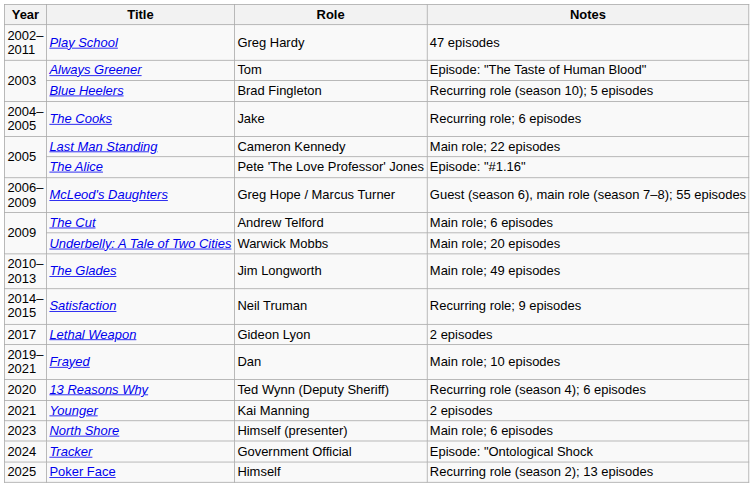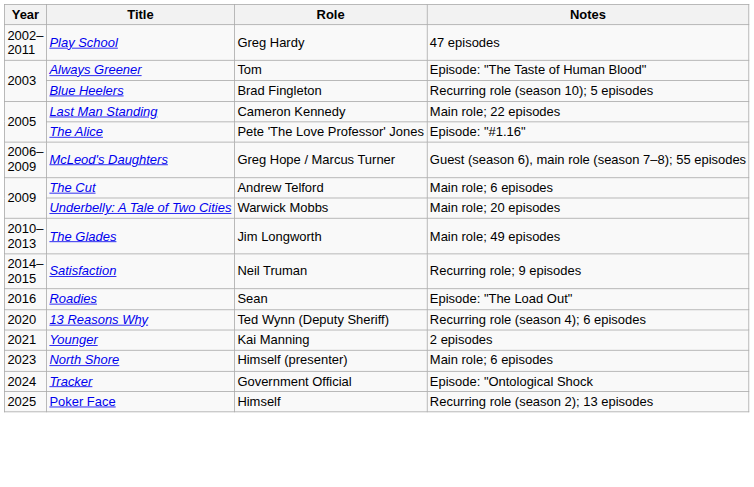 <table class="wikitable sortable">
 <tr>
 <th scope="col">Year</th>
 <th scope="col">Title</th>
 <th scope="col">Role</th>
 <th scope="col" class="unsortable">Notes</th>
 </tr>
 <tr>
 <td>2002–<br>2011</td>
 <td><em><a href='#'>Play School</a></em></td>
 <td>Greg Hardy</td>
 <td>47 episodes</td>
 </tr>
 <tr>
 <td rowspan="2">2003</td>
 <td><em><a href='#'>Always Greener</a></em></td>
 <td>Tom</td>
 <td>Episode: "The Taste of Human Blood"</td>
 </tr>
 <tr>
 <td><em><a href='#'>Blue Heelers</a></em></td>
 <td>Brad Fingleton</td>
 <td>Recurring role (season 10); 5 episodes</td>
-</tr>
-<tr>
-<td>2004–<br>2005</td>
-<td><em><a href='#'>The Cooks</a></em></td>
-<td>Jake</td>
-<td>Recurring role; 6 episodes</td>
 </tr>
 <tr>
 <td rowspan="2">2005</td>
 <td><em><a href='#'>Last Man Standing</a></em></td>
 <td>Cameron Kennedy</td>
 <td>Main role; 22 episodes</td>
 </tr>
 <tr>
 <td><em><a href='#'>The Alice</a></em></td>
 <td>Pete 'The Love Professor' Jones</td>
 <td>Episode: "#1.16"</td>
 </tr>
 <tr>
 <td>2006–<br>2009</td>
 <td><em><a href='#'>McLeod's Daughters</a></em></td>
 <td>Greg Hope / Marcus Turner</td>
 <td>Guest (season 6), main role (season 7–8); 55 episodes</td>
 </tr>
 <tr>
 <td rowspan="2">2009</td>
 <td><em><a href='#'>The Cut</a></em></td>
 <td>Andrew Telford</td>
 <td>Main role; 6 episodes</td>
 </tr>
 <tr>
 <td><em><a href='#'>Underbelly: A Tale of Two Cities</a></em></td>
 <td>Warwick Mobbs</td>
 <td>Main role; 20 episodes</td>
 </tr>
 <tr>
 <td>2010–<br>2013</td>
 <td><em><a href='#'>The Glades</a></em></td>
 <td>Jim Longworth</td>
 <td>Main role; 49 episodes</td>
 </tr>
 <tr>
 <td>2014–<br>2015</td>
 <td><em><a href='#'>Satisfaction</a></em></td>
 <td>Neil Truman</td>
 <td>Recurring role; 9 episodes</td>
 </tr>
 <tr>
-<td>2017</td>
-<td><em><a href='#'>Lethal Weapon</a></em></td>
-<td>Gideon Lyon</td>
-<td>2 episodes</td>
-</tr>
-<tr>
-<td>2019–<br>2021</td>
-<td><em><a href='#'>Frayed</a></em></td>
-<td>Dan</td>
-<td>Main role; 10 episodes</td>
+<td>2016</td>
+<td><em><a href='#'>Roadies</a></em></td>
+<td>Sean</td>
+<td>Episode: "The Load Out"</td>
 </tr>
 <tr>
 <td>2020</td>
 <td><em><a href='#'>13 Reasons Why</a></em></td>
 <td>Ted Wynn (Deputy Sheriff)</td>
 <td>Recurring role (season 4); 6 episodes</td>
 </tr>
 <tr>
 <td>2021</td>
 <td><em><a href='#'>Younger</a></em></td>
 <td>Kai Manning</td>
 <td>2 episodes</td>
 </tr>
 <tr>
 <td>2023</td>
 <td><em><a href='#'>North Shore</a></em></td>
 <td>Himself (presenter)</td>
 <td>Main role; 6 episodes</td>
 </tr>
 <tr>
 <td>2024</td>
 <td><em><a href='#'>Tracker</a></em></td>
 <td>Government Official</td>
 <td>Episode: "Ontological Shock</td>
 </tr>
 <tr>
 <td>2025</td>
 <td><a href='#'>Poker Face</a></td>
 <td>Himself</td>
 <td>Recurring role (season 2); 13 episodes</td>
 </tr>
 </table>
